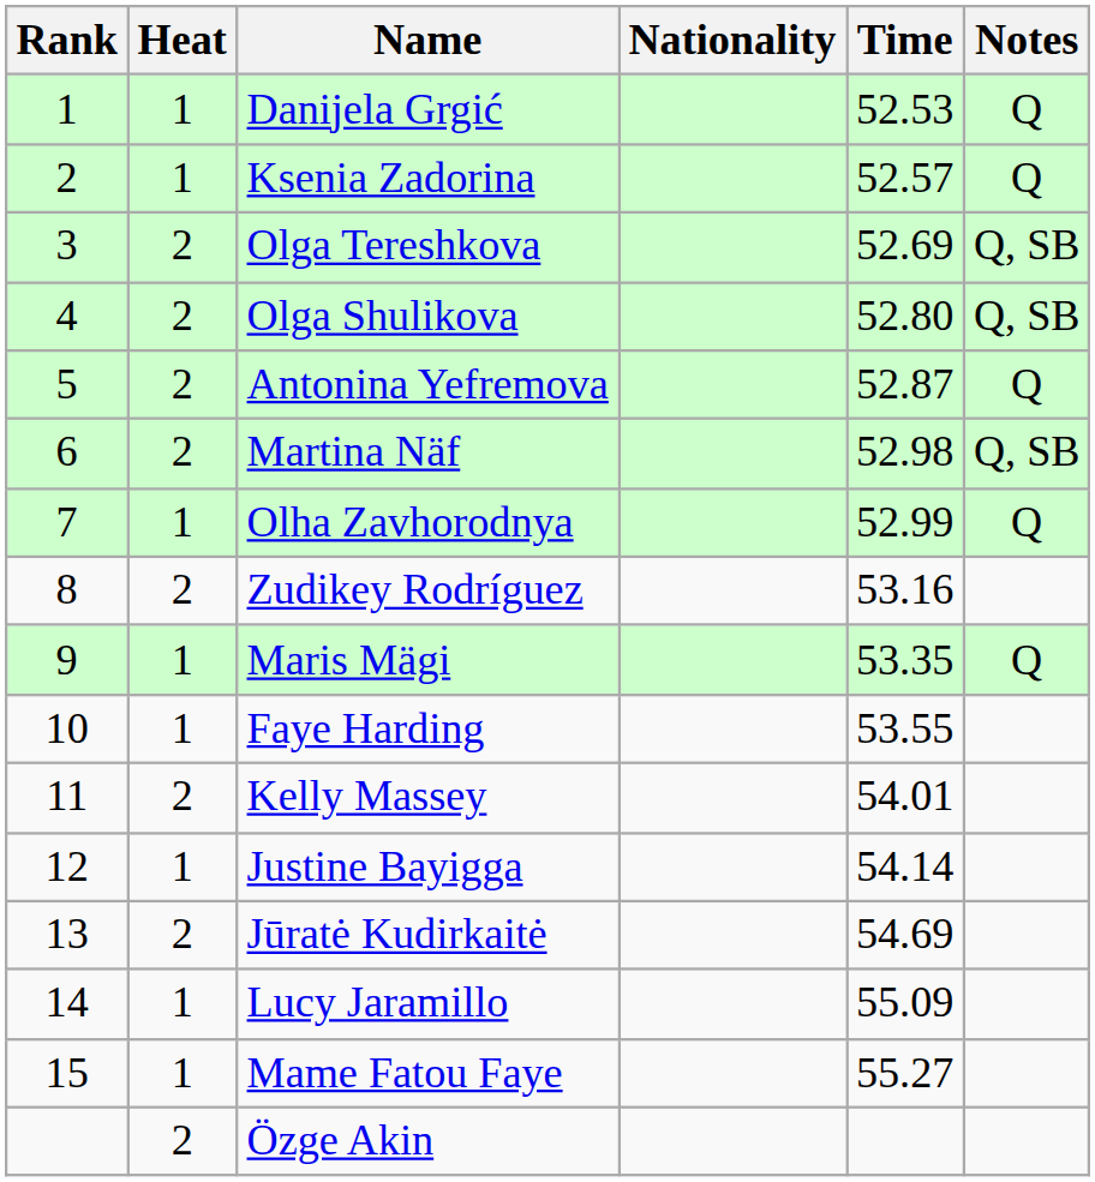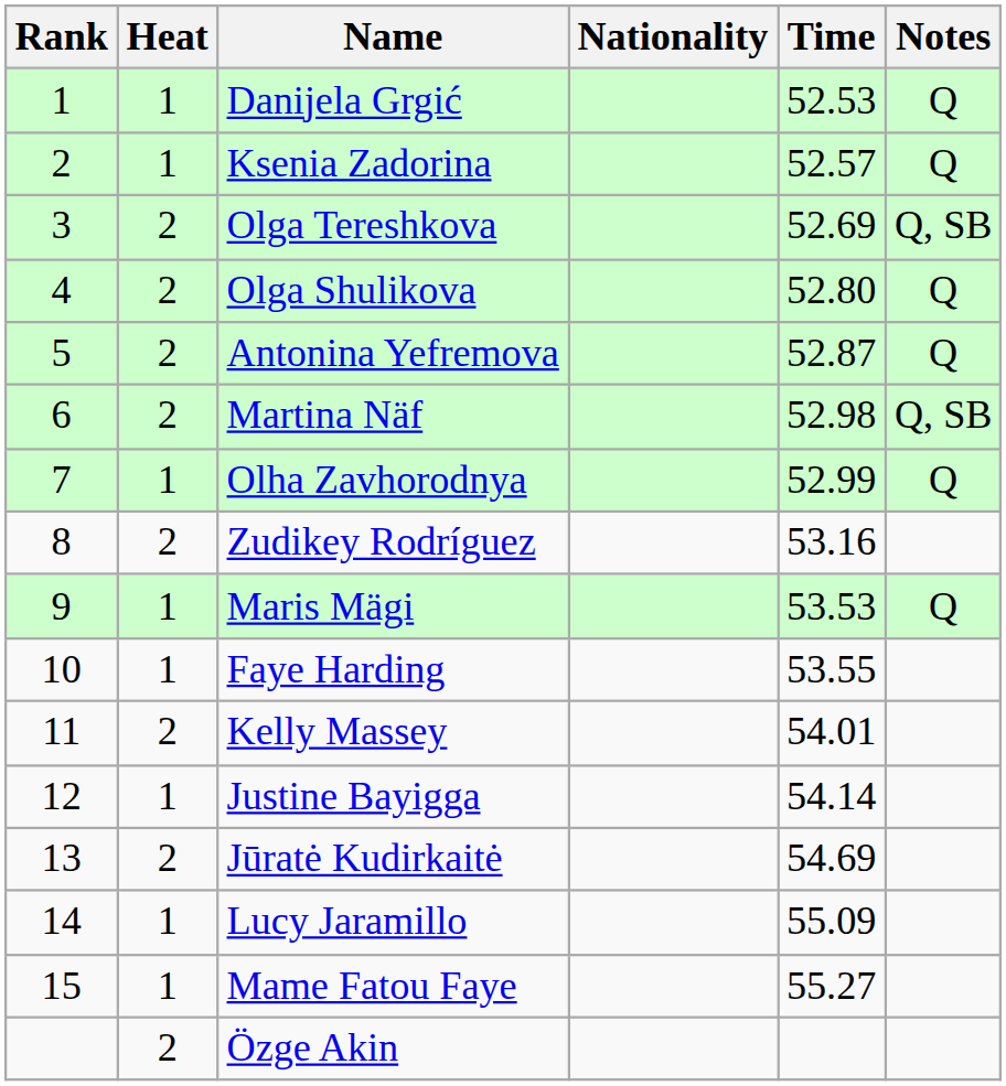 <table class="wikitable sortable" style="text-align:center">
 <tr>
 <th>Rank</th>
 <th>Heat</th>
 <th>Name</th>
 <th>Nationality</th>
 <th>Time</th>
 <th>Notes</th>
 </tr>
 <tr bgcolor=ccffcc>
 <td>1</td>
 <td>1</td>
 <td align=left><a href='#'>Danijela Grgić</a></td>
 <td align=left></td>
 <td>52.53</td>
 <td>Q</td>
 </tr>
 <tr bgcolor=ccffcc>
 <td>2</td>
 <td>1</td>
 <td align=left><a href='#'>Ksenia Zadorina</a></td>
 <td align=left></td>
 <td>52.57</td>
 <td>Q</td>
 </tr>
 <tr bgcolor=ccffcc>
 <td>3</td>
 <td>2</td>
 <td align=left><a href='#'>Olga Tereshkova</a></td>
 <td align=left></td>
 <td>52.69</td>
 <td>Q, SB</td>
 </tr>
 <tr bgcolor=ccffcc>
 <td>4</td>
 <td>2</td>
 <td align=left><a href='#'>Olga Shulikova</a></td>
 <td align=left></td>
 <td>52.80</td>
-<td>Q, SB</td>
+<td>Q</td>
 </tr>
 <tr bgcolor=ccffcc>
 <td>5</td>
 <td>2</td>
 <td align=left><a href='#'>Antonina Yefremova</a></td>
 <td align=left></td>
 <td>52.87</td>
 <td>Q</td>
 </tr>
 <tr bgcolor=ccffcc>
 <td>6</td>
 <td>2</td>
 <td align=left><a href='#'>Martina Näf</a></td>
 <td align=left></td>
 <td>52.98</td>
 <td>Q, SB</td>
 </tr>
 <tr bgcolor=ccffcc>
 <td>7</td>
 <td>1</td>
 <td align=left><a href='#'>Olha Zavhorodnya</a></td>
 <td align=left></td>
 <td>52.99</td>
 <td>Q</td>
 </tr>
 <tr>
 <td>8</td>
 <td>2</td>
 <td align=left><a href='#'>Zudikey Rodríguez</a></td>
 <td align=left></td>
 <td>53.16</td>
 <td></td>
 </tr>
 <tr bgcolor=ccffcc>
 <td>9</td>
 <td>1</td>
 <td align=left><a href='#'>Maris Mägi</a></td>
 <td align=left></td>
-<td>53.35</td>
+<td>53.53</td>
 <td>Q</td>
 </tr>
 <tr>
 <td>10</td>
 <td>1</td>
 <td align=left><a href='#'>Faye Harding</a></td>
 <td align=left></td>
 <td>53.55</td>
 <td></td>
 </tr>
 <tr>
 <td>11</td>
 <td>2</td>
 <td align=left><a href='#'>Kelly Massey</a></td>
 <td align=left></td>
 <td>54.01</td>
 <td></td>
 </tr>
 <tr>
 <td>12</td>
 <td>1</td>
 <td align=left><a href='#'>Justine Bayigga</a></td>
 <td align=left></td>
 <td>54.14</td>
 <td></td>
 </tr>
 <tr>
 <td>13</td>
 <td>2</td>
 <td align=left><a href='#'>Jūratė Kudirkaitė</a></td>
 <td align=left></td>
 <td>54.69</td>
 <td></td>
 </tr>
 <tr>
 <td>14</td>
 <td>1</td>
 <td align=left><a href='#'>Lucy Jaramillo</a></td>
 <td align=left></td>
 <td>55.09</td>
 <td></td>
 </tr>
 <tr>
 <td>15</td>
 <td>1</td>
 <td align=left><a href='#'>Mame Fatou Faye</a></td>
 <td align=left></td>
 <td>55.27</td>
 <td></td>
 </tr>
 <tr>
 <td></td>
 <td>2</td>
 <td align=left><a href='#'>Özge Akin</a></td>
 <td align=left></td>
 <td></td>
 <td></td>
 </tr>
 </table>
